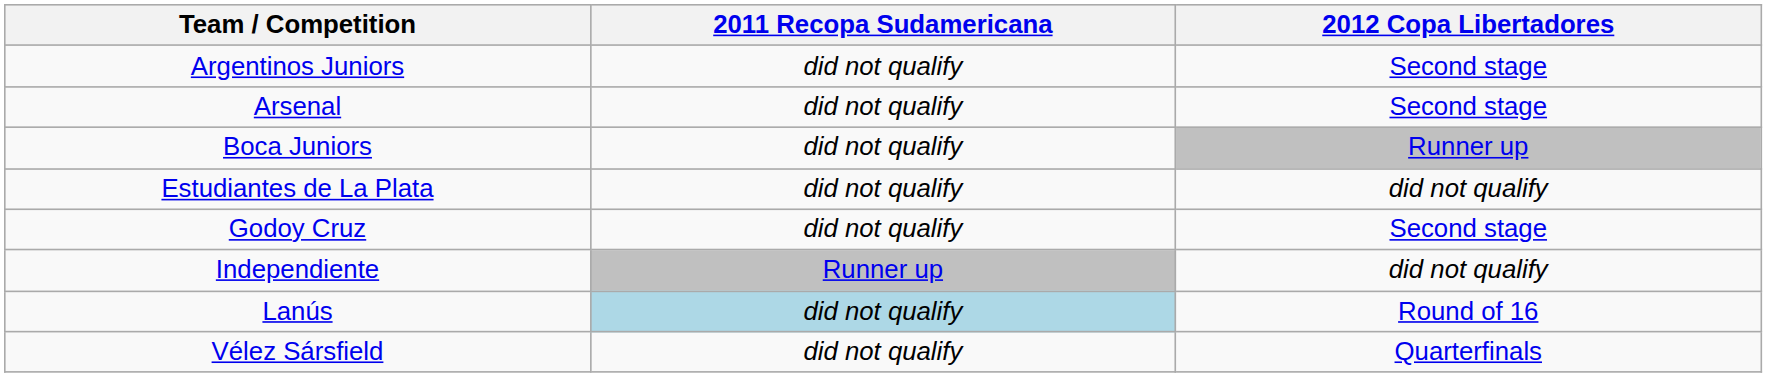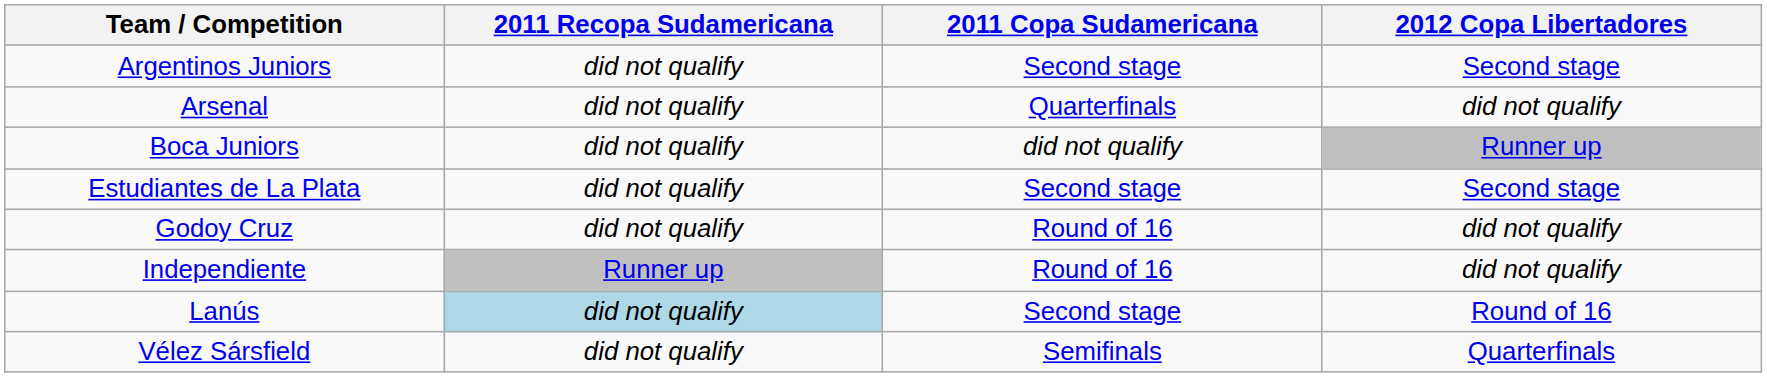 <table class="wikitable">
 <tr>
 <th width= 20%>Team / Competition</th>
 <th width= 20%><a href='#'>2011 Recopa Sudamericana</a></th>
+<th width= 20%><a href='#'>2011 Copa Sudamericana</a></th>
 <th width= 20%><a href='#'>2012 Copa Libertadores</a></th>
 </tr>
 <tr align="center">
 <td><a href='#'>Argentinos Juniors</a></td>
 <td><em>did not qualify</em></td>
 <td><a href='#'>Second stage</a></td>
+<td><a href='#'>Second stage</a></td>
 </tr>
 <tr align="center">
 <td><a href='#'>Arsenal</a></td>
 <td><em>did not qualify</em></td>
-<td><a href='#'>Second stage</a></td>
+<td><a href='#'>Quarterfinals</a></td>
+<td><em>did not qualify</em></td>
 </tr>
 <tr align="center">
 <td><a href='#'>Boca Juniors</a></td>
+<td><em>did not qualify</em></td>
 <td><em>did not qualify</em></td>
 <td bgcolor=#c0c0c0><a href='#'>Runner up</a></td>
 </tr>
 <tr align="center">
 <td><a href='#'>Estudiantes de La Plata</a></td>
 <td><em>did not qualify</em></td>
-<td><em>did not qualify</em></td>
+<td><a href='#'>Second stage</a></td>
+<td><a href='#'>Second stage</a></td>
 </tr>
 <tr align="center">
 <td><a href='#'>Godoy Cruz</a></td>
 <td><em>did not qualify</em></td>
-<td><a href='#'>Second stage</a></td>
+<td><a href='#'>Round of 16</a></td>
+<td><em>did not qualify</em></td>
 </tr>
 <tr align="center">
 <td><a href='#'>Independiente</a></td>
 <td bgcolor=#c0c0c0><a href='#'>Runner up</a></td>
+<td><a href='#'>Round of 16</a></td>
 <td><em>did not qualify</em></td>
 </tr>
 <tr align="center">
 <td><a href='#'>Lanús</a></td>
 <td style="background: lightblue;"><em>did not qualify</em></td>
+<td><a href='#'>Second stage</a></td>
 <td><a href='#'>Round of 16</a></td>
 </tr>
 <tr align="center">
 <td><a href='#'>Vélez Sársfield</a></td>
 <td><em>did not qualify</em></td>
+<td><a href='#'>Semifinals</a></td>
 <td><a href='#'>Quarterfinals</a></td>
 </tr>
 </table>
